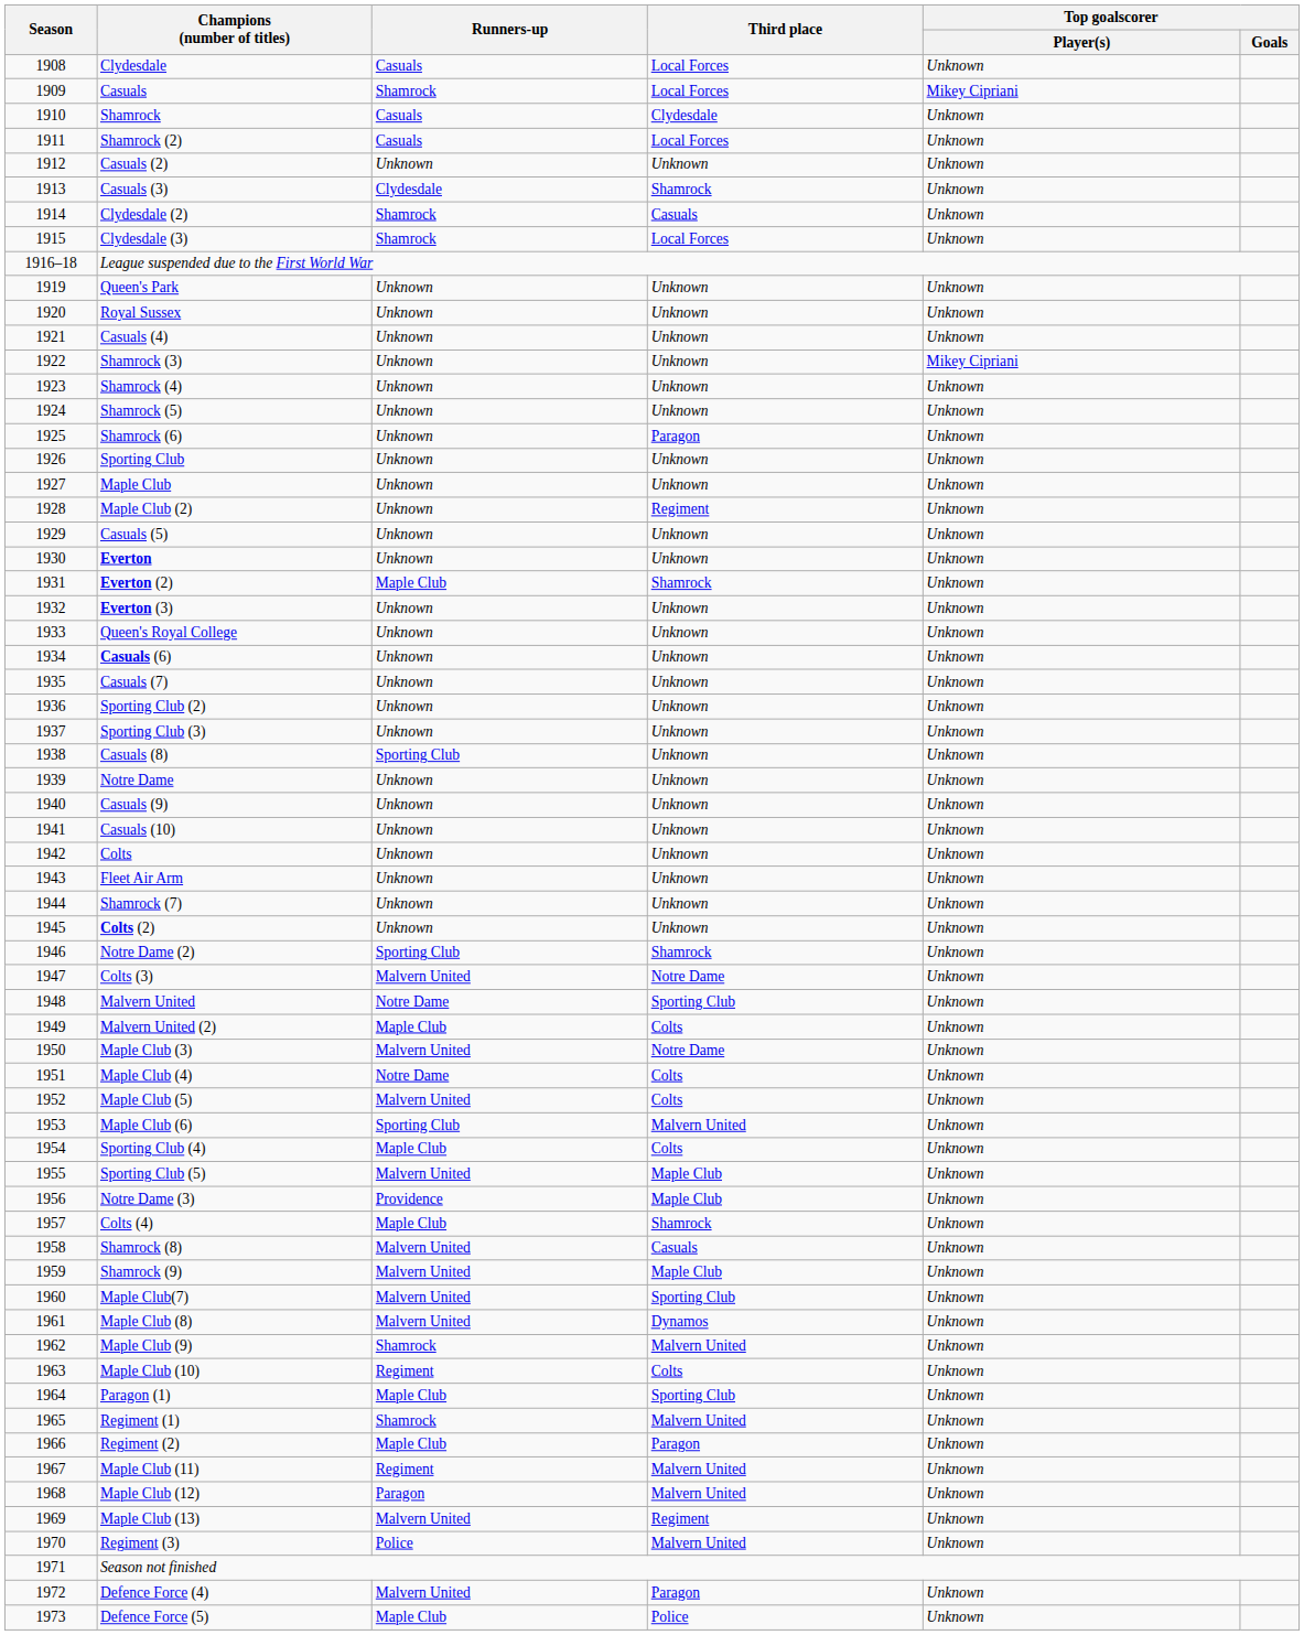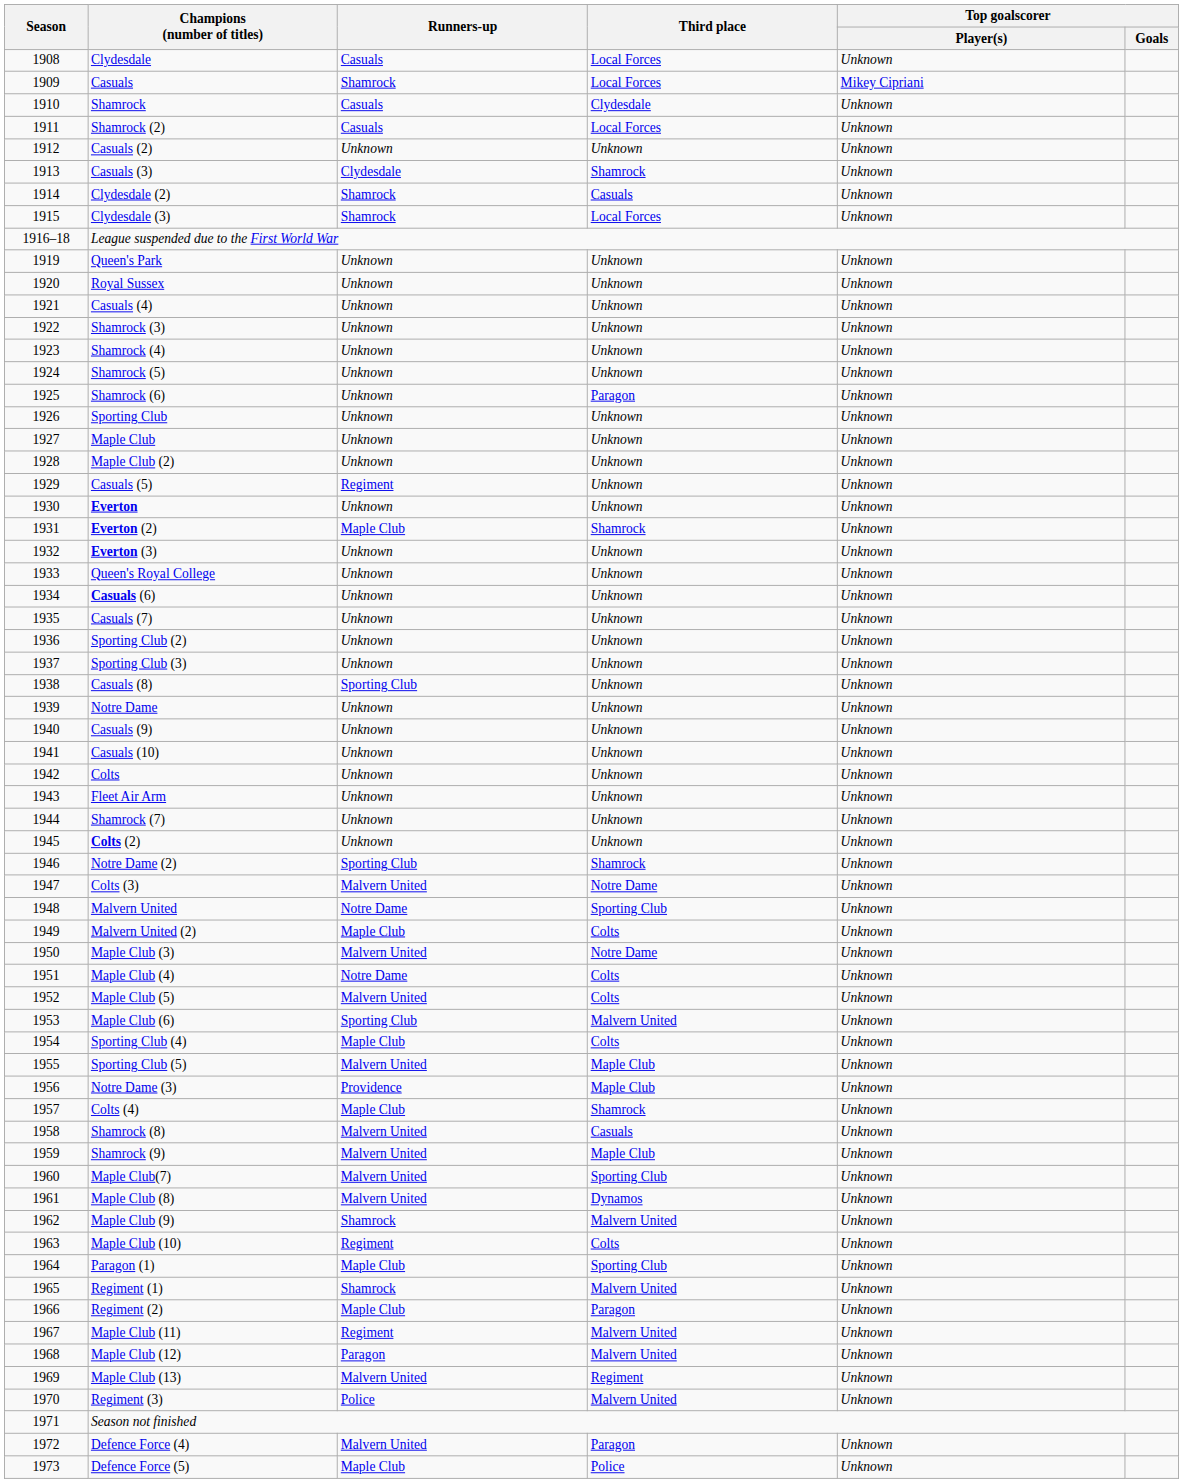 <table class="wikitable" style="text-align:left; font-size:90%;">
 <tr>
 <th rowspan=2 width=5%>Season</th>
 <th rowspan=2 width=15%>Champions<br>(number of titles)</th>
 <th rowspan=2 width=15%>Runners-up</th>
 <th rowspan=2 width=15%>Third place</th>
 <th colspan=2 width=20%>Top goalscorer</th>
 </tr>
 <tr>
 <th width=260>Player(s)</th>
 <th>Goals</th>
 </tr>
 <tr>
 <td align=center>1908</td>
 <td><a href='#'>Clydesdale</a></td>
 <td><a href='#'>Casuals</a></td>
 <td><a href='#'>Local Forces</a></td>
 <td><em>Unknown</em></td>
 <td></td>
 </tr>
 <tr>
 <td align=center>1909</td>
 <td><a href='#'>Casuals</a></td>
 <td><a href='#'>Shamrock</a></td>
 <td><a href='#'>Local Forces</a></td>
 <td> <a href='#'>Mikey Cipriani</a></td>
 <td></td>
 </tr>
 <tr>
 <td align=center>1910</td>
 <td><a href='#'>Shamrock</a></td>
 <td><a href='#'>Casuals</a></td>
 <td><a href='#'>Clydesdale</a></td>
 <td><em>Unknown</em></td>
 <td></td>
 </tr>
 <tr>
 <td align=center>1911</td>
 <td><a href='#'>Shamrock</a> (2)</td>
 <td><a href='#'>Casuals</a></td>
 <td><a href='#'>Local Forces</a></td>
 <td><em>Unknown</em></td>
 <td></td>
 </tr>
 <tr>
 <td align=center>1912</td>
 <td><a href='#'>Casuals</a> (2)</td>
 <td><em>Unknown</em></td>
 <td><em>Unknown</em></td>
 <td><em>Unknown</em></td>
 <td></td>
 </tr>
 <tr>
 <td align=center>1913</td>
 <td><a href='#'>Casuals</a> (3)</td>
 <td><a href='#'>Clydesdale</a></td>
 <td><a href='#'>Shamrock</a></td>
 <td><em>Unknown</em></td>
 <td></td>
 </tr>
 <tr>
 <td align=center>1914</td>
 <td><a href='#'>Clydesdale</a> (2)</td>
 <td><a href='#'>Shamrock</a></td>
 <td><a href='#'>Casuals</a></td>
 <td><em>Unknown</em></td>
 <td></td>
 </tr>
 <tr>
 <td align=center>1915</td>
 <td><a href='#'>Clydesdale</a> (3)</td>
 <td><a href='#'>Shamrock</a></td>
 <td><a href='#'>Local Forces</a></td>
 <td><em>Unknown</em></td>
 <td></td>
 </tr>
 <tr>
 <td align=center>1916–18</td>
 <td align=left colspan=5><em>League suspended due to the <a href='#'>First World War</a></em></td>
 </tr>
 <tr>
 <td align=center>1919</td>
 <td><a href='#'>Queen's Park</a></td>
 <td><em>Unknown</em></td>
 <td><em>Unknown</em></td>
 <td><em>Unknown</em></td>
 <td></td>
 </tr>
 <tr>
 <td align=center>1920</td>
 <td><a href='#'>Royal Sussex</a></td>
 <td><em>Unknown</em></td>
 <td><em>Unknown</em></td>
 <td><em>Unknown</em></td>
 <td></td>
 </tr>
 <tr>
 <td align=center>1921</td>
 <td><a href='#'>Casuals</a> (4)</td>
 <td><em>Unknown</em></td>
 <td><em>Unknown</em></td>
 <td><em>Unknown</em></td>
 <td></td>
 </tr>
 <tr>
 <td align=center>1922</td>
 <td><a href='#'>Shamrock</a> (3)</td>
 <td><em>Unknown</em></td>
 <td><em>Unknown</em></td>
-<td> <a href='#'>Mikey Cipriani</a></td>
+<td><em>Unknown</em></td>
 <td></td>
 </tr>
 <tr>
 <td align=center>1923</td>
 <td><a href='#'>Shamrock</a> (4)</td>
 <td><em>Unknown</em></td>
 <td><em>Unknown</em></td>
 <td><em>Unknown</em></td>
 <td></td>
 </tr>
 <tr>
 <td align=center>1924</td>
 <td><a href='#'>Shamrock</a> (5)</td>
 <td><em>Unknown</em></td>
 <td><em>Unknown</em></td>
 <td><em>Unknown</em></td>
 <td></td>
 </tr>
 <tr>
 <td align=center>1925</td>
 <td><a href='#'>Shamrock</a> (6)</td>
 <td><em>Unknown</em></td>
 <td><a href='#'>Paragon</a></td>
 <td><em>Unknown</em></td>
 <td></td>
 </tr>
 <tr>
 <td align=center>1926</td>
 <td><a href='#'>Sporting Club</a></td>
 <td><em>Unknown</em></td>
 <td><em>Unknown</em></td>
 <td><em>Unknown</em></td>
 <td></td>
 </tr>
 <tr>
 <td align=center>1927</td>
 <td><a href='#'>Maple Club</a></td>
 <td><em>Unknown</em></td>
 <td><em>Unknown</em></td>
 <td><em>Unknown</em></td>
 <td></td>
 </tr>
 <tr>
 <td align=center>1928</td>
 <td><a href='#'>Maple Club</a> (2)</td>
 <td><em>Unknown</em></td>
-<td><a href='#'>Regiment</a></td>
+<td><em>Unknown</em></td>
 <td><em>Unknown</em></td>
 <td></td>
 </tr>
 <tr>
 <td align=center>1929</td>
 <td><a href='#'>Casuals</a> (5)</td>
-<td><em>Unknown</em></td>
+<td><a href='#'>Regiment</a></td>
 <td><em>Unknown</em></td>
 <td><em>Unknown</em></td>
 <td></td>
 </tr>
 <tr>
 <td align=center>1930</td>
 <td><strong><a href='#'>Everton</a></strong></td>
 <td><em>Unknown</em></td>
 <td><em>Unknown</em></td>
 <td><em>Unknown</em></td>
 <td></td>
 </tr>
 <tr>
 <td align=center>1931</td>
 <td><strong><a href='#'>Everton</a></strong> (2)</td>
 <td><a href='#'>Maple Club</a></td>
 <td><a href='#'>Shamrock</a></td>
 <td><em>Unknown</em></td>
 <td></td>
 </tr>
 <tr>
 <td align=center>1932</td>
 <td><strong><a href='#'>Everton</a></strong> (3)</td>
 <td><em>Unknown</em></td>
 <td><em>Unknown</em></td>
 <td><em>Unknown</em></td>
 <td></td>
 </tr>
 <tr>
 <td align=center>1933</td>
 <td><a href='#'>Queen's Royal College</a></td>
 <td><em>Unknown</em></td>
 <td><em>Unknown</em></td>
 <td><em>Unknown</em></td>
 <td></td>
 </tr>
 <tr>
 <td align=center>1934</td>
 <td><strong><a href='#'>Casuals</a></strong> (6)</td>
 <td><em>Unknown</em></td>
 <td><em>Unknown</em></td>
 <td><em>Unknown</em></td>
 <td></td>
 </tr>
 <tr>
 <td align=center>1935</td>
 <td><a href='#'>Casuals</a> (7)</td>
 <td><em>Unknown</em></td>
 <td><em>Unknown</em></td>
 <td><em>Unknown</em></td>
 <td></td>
 </tr>
 <tr>
 <td align=center>1936</td>
 <td><a href='#'>Sporting Club</a> (2)</td>
 <td><em>Unknown</em></td>
 <td><em>Unknown</em></td>
 <td><em>Unknown</em></td>
 <td></td>
 </tr>
 <tr>
 <td align=center>1937</td>
 <td><a href='#'>Sporting Club</a> (3)</td>
 <td><em>Unknown</em></td>
 <td><em>Unknown</em></td>
 <td><em>Unknown</em></td>
 <td></td>
 </tr>
 <tr>
 <td align=center>1938</td>
 <td><a href='#'>Casuals</a> (8)</td>
 <td><a href='#'>Sporting Club</a></td>
 <td><em>Unknown</em></td>
 <td><em>Unknown</em></td>
 <td></td>
 </tr>
 <tr>
 <td align=center>1939</td>
 <td><a href='#'>Notre Dame</a></td>
 <td><em>Unknown</em></td>
 <td><em>Unknown</em></td>
 <td><em>Unknown</em></td>
 <td></td>
 </tr>
 <tr>
 <td align=center>1940</td>
 <td><a href='#'>Casuals</a> (9)</td>
 <td><em>Unknown</em></td>
 <td><em>Unknown</em></td>
 <td><em>Unknown</em></td>
 <td></td>
 </tr>
 <tr>
 <td align=center>1941</td>
 <td><a href='#'>Casuals</a> (10)</td>
 <td><em>Unknown</em></td>
 <td><em>Unknown</em></td>
 <td><em>Unknown</em></td>
 <td></td>
 </tr>
 <tr>
 <td align=center>1942</td>
 <td><a href='#'>Colts</a></td>
 <td><em>Unknown</em></td>
 <td><em>Unknown</em></td>
 <td><em>Unknown</em></td>
 <td></td>
 </tr>
 <tr>
 <td align=center>1943</td>
 <td><a href='#'>Fleet Air Arm</a></td>
 <td><em>Unknown</em></td>
 <td><em>Unknown</em></td>
 <td><em>Unknown</em></td>
 <td></td>
 </tr>
 <tr>
 <td align=center>1944</td>
 <td><a href='#'>Shamrock</a> (7)</td>
 <td><em>Unknown</em></td>
 <td><em>Unknown</em></td>
 <td><em>Unknown</em></td>
 <td></td>
 </tr>
 <tr>
 <td align=center>1945</td>
 <td><strong><a href='#'>Colts</a></strong> (2)</td>
 <td><em>Unknown</em></td>
 <td><em>Unknown</em></td>
 <td><em>Unknown</em></td>
 <td></td>
 </tr>
 <tr>
 <td align=center>1946</td>
 <td><a href='#'>Notre Dame</a> (2)</td>
 <td><a href='#'>Sporting Club</a></td>
 <td><a href='#'>Shamrock</a></td>
 <td><em>Unknown</em></td>
 <td></td>
 </tr>
 <tr>
 <td align=center>1947</td>
 <td><a href='#'>Colts</a> (3)</td>
 <td><a href='#'>Malvern United</a></td>
 <td><a href='#'>Notre Dame</a></td>
 <td><em>Unknown</em></td>
 <td></td>
 </tr>
 <tr>
 <td align=center>1948</td>
 <td><a href='#'>Malvern United</a></td>
 <td><a href='#'>Notre Dame</a></td>
 <td><a href='#'>Sporting Club</a></td>
 <td><em>Unknown</em></td>
 <td></td>
 </tr>
 <tr>
 <td align=center>1949</td>
 <td><a href='#'>Malvern United</a> (2)</td>
 <td><a href='#'>Maple Club</a></td>
 <td><a href='#'>Colts</a></td>
 <td><em>Unknown</em></td>
 <td></td>
 </tr>
 <tr>
 <td align=center>1950</td>
 <td><a href='#'>Maple Club</a> (3)</td>
 <td><a href='#'>Malvern United</a></td>
 <td><a href='#'>Notre Dame</a></td>
 <td><em>Unknown</em></td>
 <td></td>
 </tr>
 <tr>
 <td align=center>1951</td>
 <td><a href='#'>Maple Club</a> (4)</td>
 <td><a href='#'>Notre Dame</a></td>
 <td><a href='#'>Colts</a></td>
 <td><em>Unknown</em></td>
 <td></td>
 </tr>
 <tr>
 <td align=center>1952</td>
 <td><a href='#'>Maple Club</a> (5)</td>
 <td><a href='#'>Malvern United</a></td>
 <td><a href='#'>Colts</a></td>
 <td><em>Unknown</em></td>
 <td></td>
 </tr>
 <tr>
 <td align=center>1953</td>
 <td><a href='#'>Maple Club</a> (6)</td>
 <td><a href='#'>Sporting Club</a></td>
 <td><a href='#'>Malvern United</a></td>
 <td><em>Unknown</em></td>
 <td></td>
 </tr>
 <tr>
 <td align=center>1954</td>
 <td><a href='#'>Sporting Club</a> (4)</td>
 <td><a href='#'>Maple Club</a></td>
 <td><a href='#'>Colts</a></td>
 <td><em>Unknown</em></td>
 <td></td>
 </tr>
 <tr>
 <td align=center>1955</td>
 <td><a href='#'>Sporting Club</a> (5)</td>
 <td><a href='#'>Malvern United</a></td>
 <td><a href='#'>Maple Club</a></td>
 <td><em>Unknown</em></td>
 <td></td>
 </tr>
 <tr>
 <td align=center>1956</td>
 <td><a href='#'>Notre Dame</a> (3)</td>
 <td><a href='#'>Providence</a></td>
 <td><a href='#'>Maple Club</a></td>
 <td><em>Unknown</em></td>
 <td></td>
 </tr>
 <tr>
 <td align=center>1957</td>
 <td><a href='#'>Colts</a> (4)</td>
 <td><a href='#'>Maple Club</a></td>
 <td><a href='#'>Shamrock</a></td>
 <td><em>Unknown</em></td>
 <td></td>
 </tr>
 <tr>
 <td align=center>1958</td>
 <td><a href='#'>Shamrock</a> (8)</td>
 <td><a href='#'>Malvern United</a></td>
 <td><a href='#'>Casuals</a></td>
 <td><em>Unknown</em></td>
 <td></td>
 </tr>
 <tr>
 <td align=center>1959</td>
 <td><a href='#'>Shamrock</a> (9)</td>
 <td><a href='#'>Malvern United</a></td>
 <td><a href='#'>Maple Club</a></td>
 <td><em>Unknown</em></td>
 <td></td>
 </tr>
 <tr>
 <td align=center>1960</td>
 <td><a href='#'>Maple Club</a>(7)</td>
 <td><a href='#'>Malvern United</a></td>
 <td><a href='#'>Sporting Club</a></td>
 <td><em>Unknown</em></td>
 <td></td>
 </tr>
 <tr>
 <td align=center>1961</td>
 <td><a href='#'>Maple Club</a> (8)</td>
 <td><a href='#'>Malvern United</a></td>
 <td><a href='#'>Dynamos</a></td>
 <td><em>Unknown</em></td>
 <td></td>
 </tr>
 <tr>
 <td align=center>1962</td>
 <td><a href='#'>Maple Club</a> (9)</td>
 <td><a href='#'>Shamrock</a></td>
 <td><a href='#'>Malvern United</a></td>
 <td><em>Unknown</em></td>
 <td></td>
 </tr>
 <tr>
 <td align=center>1963</td>
 <td><a href='#'>Maple Club</a> (10)</td>
 <td><a href='#'>Regiment</a></td>
 <td><a href='#'>Colts</a></td>
 <td><em>Unknown</em></td>
 <td></td>
 </tr>
 <tr>
 <td align=center>1964</td>
 <td><a href='#'>Paragon</a> (1)</td>
 <td><a href='#'>Maple Club</a></td>
 <td><a href='#'>Sporting Club</a></td>
 <td><em>Unknown</em></td>
 <td></td>
 </tr>
 <tr>
 <td align=center>1965</td>
 <td><a href='#'>Regiment</a> (1)</td>
 <td><a href='#'>Shamrock</a></td>
 <td><a href='#'>Malvern United</a></td>
 <td><em>Unknown</em></td>
 <td></td>
 </tr>
 <tr>
 <td align=center>1966</td>
 <td><a href='#'>Regiment</a> (2)</td>
 <td><a href='#'>Maple Club</a></td>
 <td><a href='#'>Paragon</a></td>
 <td><em>Unknown</em></td>
 <td></td>
 </tr>
 <tr>
 <td align=center>1967</td>
 <td><a href='#'>Maple Club</a> (11)</td>
 <td><a href='#'>Regiment</a></td>
 <td><a href='#'>Malvern United</a></td>
 <td><em>Unknown</em></td>
 <td></td>
 </tr>
 <tr>
 <td align=center>1968</td>
 <td><a href='#'>Maple Club</a> (12)</td>
 <td><a href='#'>Paragon</a></td>
 <td><a href='#'>Malvern United</a></td>
 <td><em>Unknown</em></td>
 <td></td>
 </tr>
 <tr>
 <td align=center>1969</td>
 <td><a href='#'>Maple Club</a> (13)</td>
 <td><a href='#'>Malvern United</a></td>
 <td><a href='#'>Regiment</a></td>
 <td><em>Unknown</em></td>
 <td></td>
 </tr>
 <tr>
 <td align=center>1970</td>
 <td><a href='#'>Regiment</a> (3)</td>
 <td><a href='#'>Police</a></td>
 <td><a href='#'>Malvern United</a></td>
 <td><em>Unknown</em></td>
 <td></td>
 </tr>
 <tr>
 <td align=center>1971</td>
 <td align=left colspan=5><em>Season not finished</em></td>
 </tr>
 <tr>
 <td align=center>1972</td>
 <td><a href='#'>Defence Force</a> (4)</td>
 <td><a href='#'>Malvern United</a></td>
 <td><a href='#'>Paragon</a></td>
 <td><em>Unknown</em></td>
 <td></td>
 </tr>
 <tr>
 <td align=center>1973</td>
 <td><a href='#'>Defence Force</a> (5)</td>
 <td><a href='#'>Maple Club</a></td>
 <td><a href='#'>Police</a></td>
 <td><em>Unknown</em></td>
 <td></td>
 </tr>
 </table>
